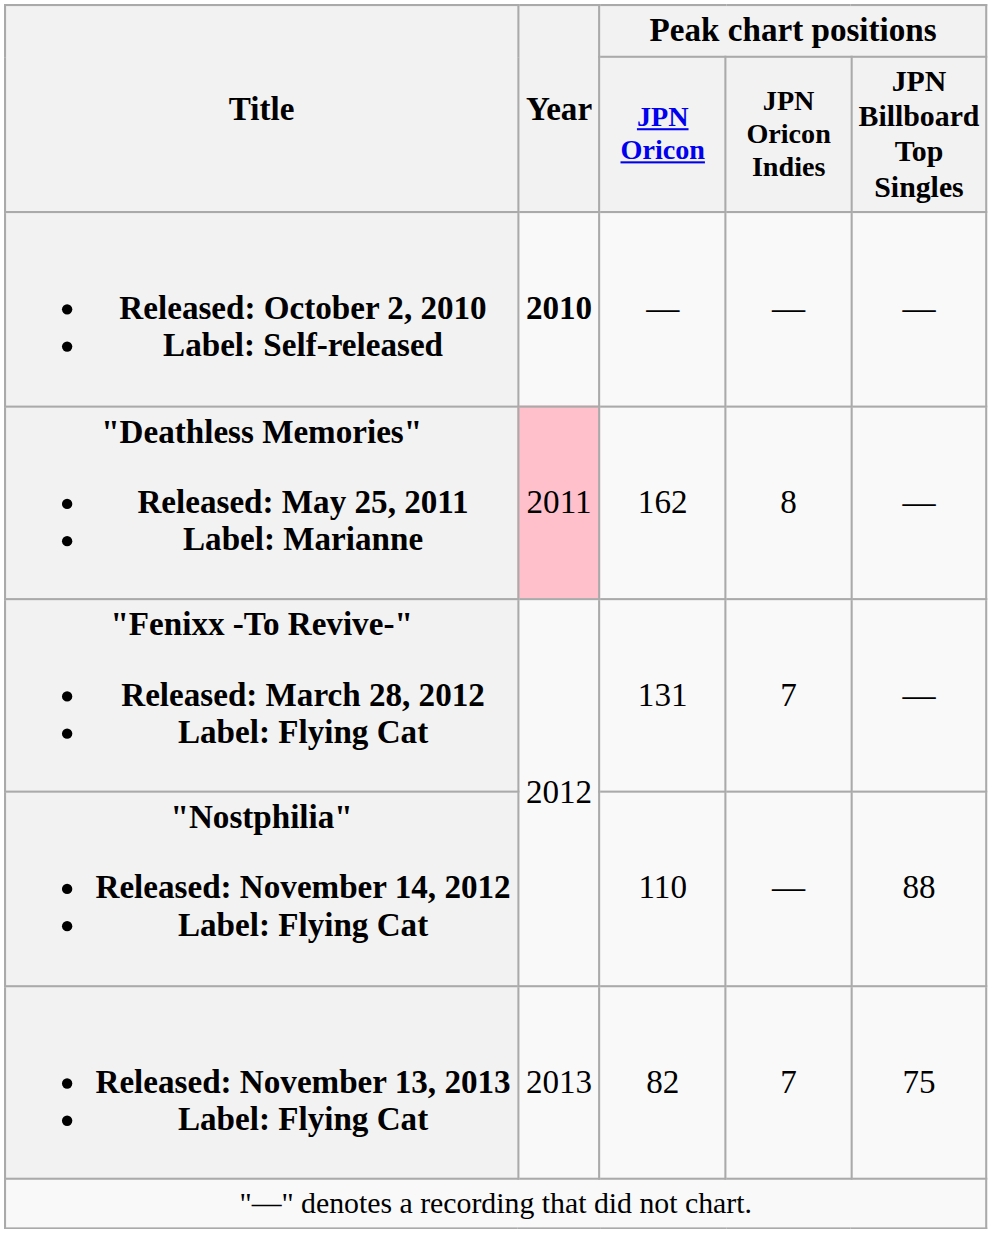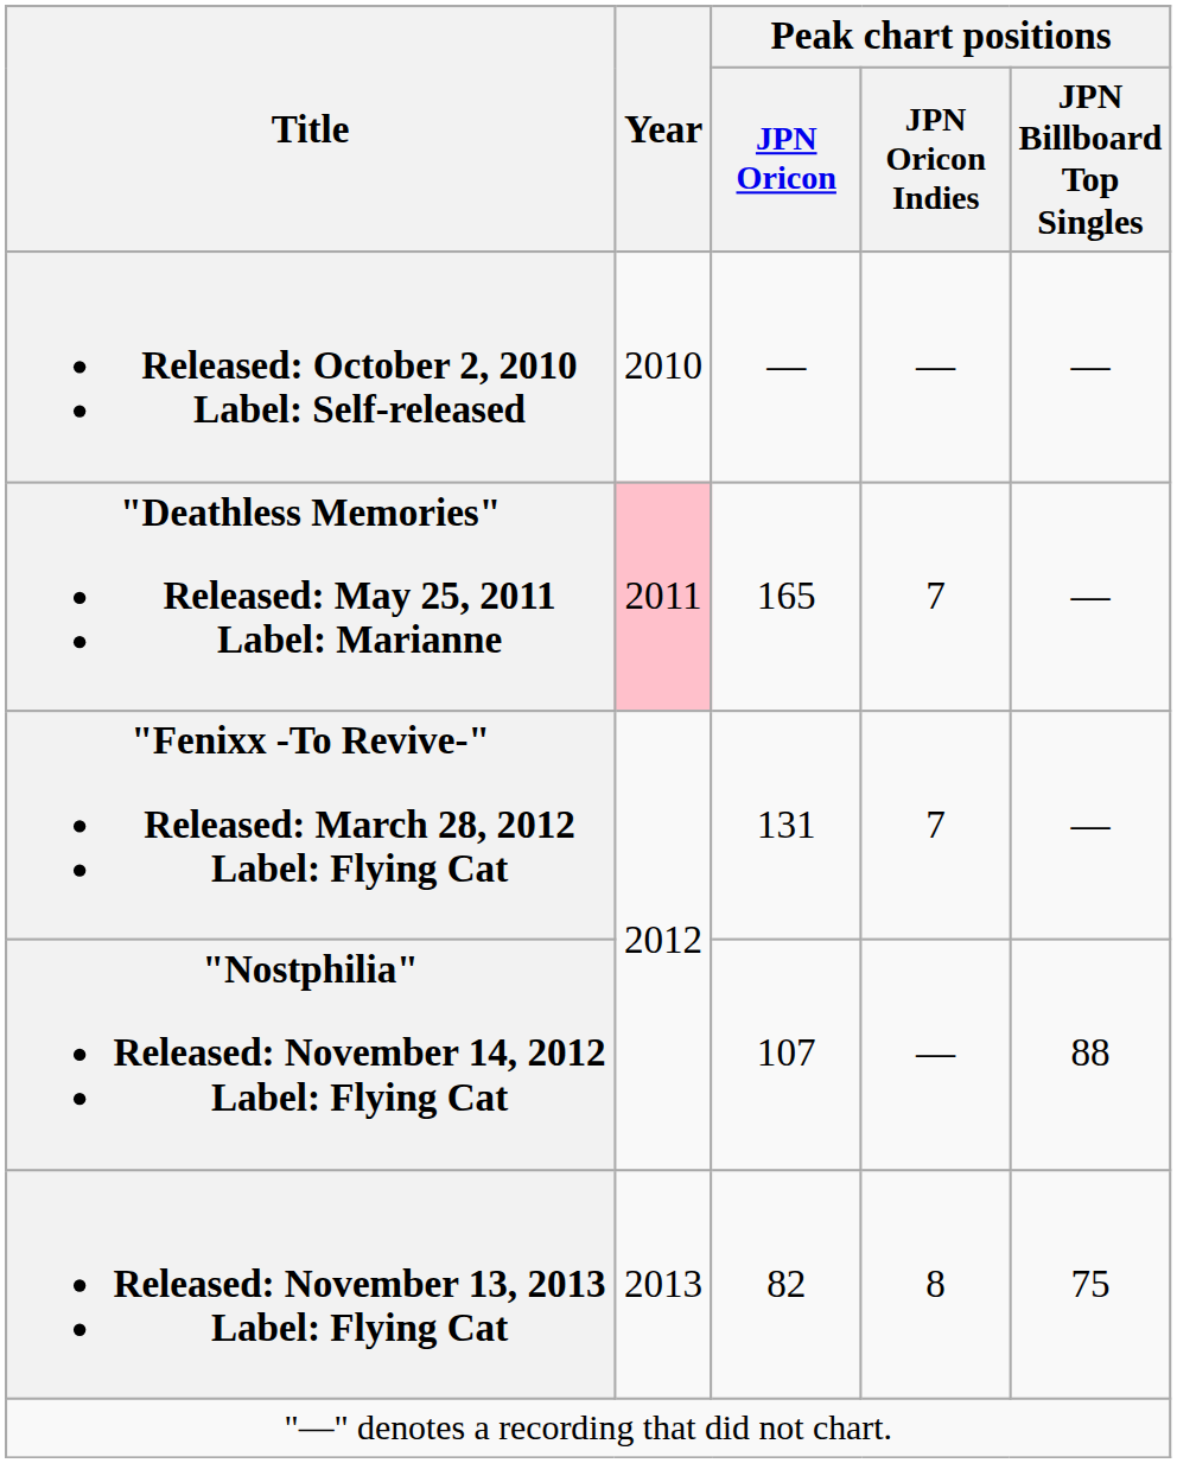 <table class="wikitable plainrowheaders">
 <tr>
 <th scope="col" rowspan="2">Title</th>
 <th scope="col" rowspan="2">Year</th>
 <th scope="col" colspan="3">Peak chart positions</th>
 </tr>
 <tr>
 <th scope="col" style="width:4em;font-size:85%"><a href='#'>JPN<br>Oricon</a><br></th>
 <th scope="col" style="width:4em;font-size:85%">JPN<br>Oricon<br>Indies</th>
 <th scope="col" style="width:4em;font-size:90%">JPN<br>Billboard<br>Top<br>Singles<br></th>
 </tr>
 <tr>
 <th scope="row"><br><ul><li>Released: October 2, 2010</li><li>Label: Self-released</li></ul></th>
-<td align="center"><strong>2010</strong></td>
+<td align="center">2010</td>
 <td align="center">—</td>
 <td align="center">—</td>
 <td align="center">—</td>
 </tr>
 <tr>
 <th scope="row">"Deathless Memories"<br><ul><li>Released: May 25, 2011</li><li>Label: Marianne</li></ul></th>
 <td align="center" style="background: pink;">2011</td>
-<td align="center">162</td>
-<td align="center">8</td>
+<td align="center">165</td>
+<td align="center">7</td>
 <td align="center">—</td>
 </tr>
 <tr>
 <th scope="row">"Fenixx -To Revive-"<br><ul><li>Released: March 28, 2012</li><li>Label: Flying Cat</li></ul></th>
 <td align="center" rowspan="2">2012</td>
 <td align="center">131</td>
 <td align="center">7</td>
 <td align="center">—</td>
 </tr>
 <tr>
 <th scope="row">"Nostphilia"<br><ul><li>Released: November 14, 2012</li><li>Label: Flying Cat</li></ul></th>
-<td align="center">110</td>
+<td align="center">107</td>
 <td align="center">—</td>
 <td align="center">88</td>
 </tr>
 <tr>
 <th scope="row"><br><ul><li>Released: November 13, 2013</li><li>Label: Flying Cat</li></ul></th>
 <td align="center">2013</td>
 <td align="center">82</td>
-<td align="center">7</td>
+<td align="center">8</td>
 <td align="center">75</td>
 </tr>
 <tr>
 <td align="center" colspan="5" style="font-size:90%">"—" denotes a recording that did not chart.</td>
 </tr>
 </table>
